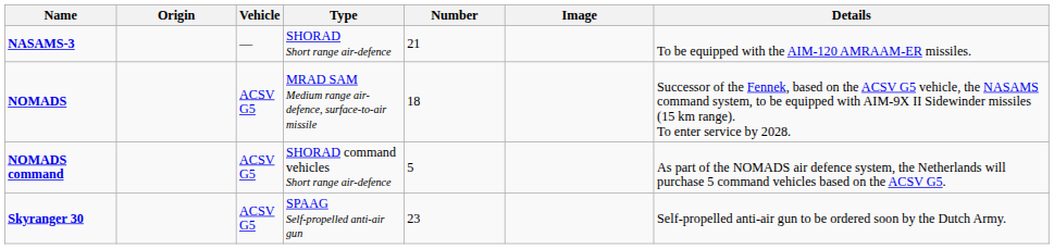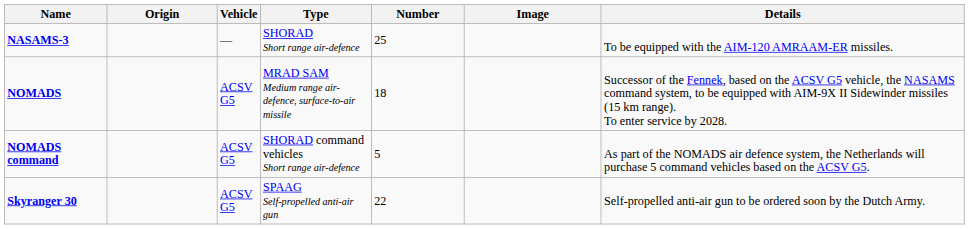 <table class="wikitable" style="margin:auto; width:100%;">
 <tr>
 <th style="text-align: center; width:11%;">Name</th>
 <th style="text-align: center; width:12%;">Origin</th>
 <th>Vehicle</th>
 <th style="text-align: center; width:12%;">Type</th>
 <th style="text-align: center; width:10%;">Number</th>
 <th style="text-align: center; width:15%;">Image</th>
 <th style="text-align: center; width:40%;">Details</th>
 </tr>
 <tr>
 <td><strong><a href='#'>NASAMS-3</a></strong></td>
 <td><small></small></td>
 <td>—</td>
 <td><a href='#'>SHORAD</a><br><em><small>Short range air-defence</small></em></td>
-<td>21</td>
+<td>25</td>
 <td></td>
 <td><br>To be equipped with the <a href='#'>AIM-120 AMRAAM-ER</a> missiles.</td>
 </tr>
 <tr>
 <td><strong><a href='#'>NOMADS</a></strong></td>
 <td><small></small><br><small></small></td>
 <td><a href='#'>ACSV G5</a></td>
 <td><a href='#'>MRAD SAM</a><br><em><small>Medium range air-defence, surface-to-air missile</small></em></td>
 <td>18</td>
 <td></td>
 <td><br>Successor of the <a href='#'>Fennek</a>, based on the <a href='#'>ACSV G5</a> vehicle, the <a href='#'>NASAMS</a> command system, to be equipped with AIM-9X II Sidewinder missiles (15 km range).<br>To enter service by 2028.</td>
 </tr>
 <tr>
 <td><strong><a href='#'>NOMADS command</a></strong></td>
 <td><small></small><br><small></small></td>
 <td><a href='#'>ACSV G5</a></td>
 <td><a href='#'>SHORAD</a> command vehicles<br><em><small>Short range air-defence</small></em></td>
 <td>5</td>
 <td></td>
 <td><br>As part of the NOMADS air defence system, the Netherlands will purchase 5 command vehicles based on the <a href='#'>ACSV G5</a>.</td>
 </tr>
 <tr>
 <td><strong><a href='#'>Skyranger 30</a></strong></td>
 <td><small></small><br><small></small></td>
 <td><a href='#'>ACSV G5</a></td>
 <td><a href='#'>SPAAG</a><br><em><small>Self-propelled anti-air gun</small></em></td>
-<td>23</td>
+<td>22</td>
 <td></td>
 <td>Self-propelled anti-air gun to be ordered soon by the Dutch Army.</td>
 </tr>
 </table>
